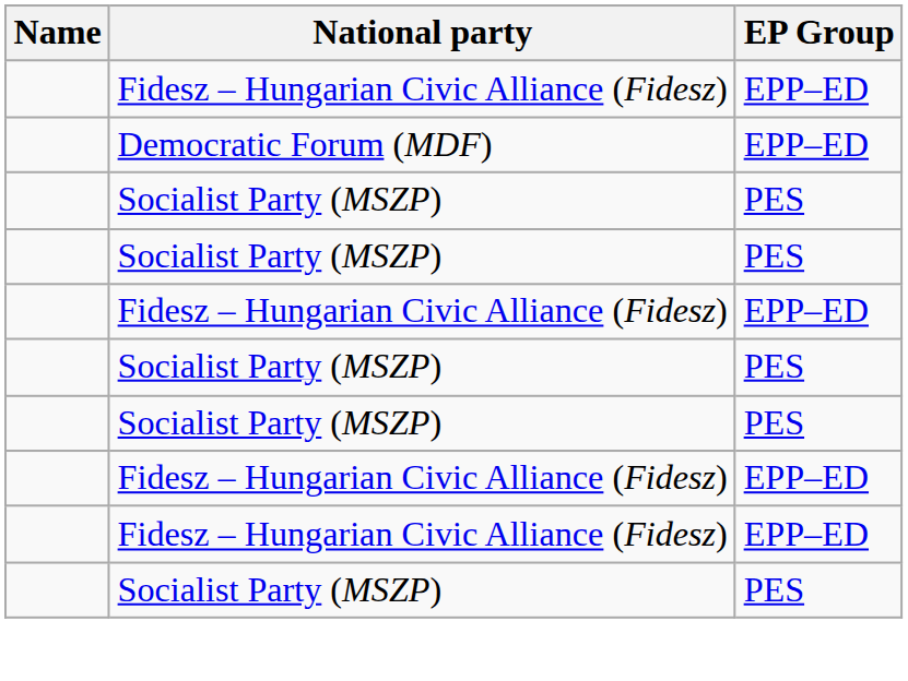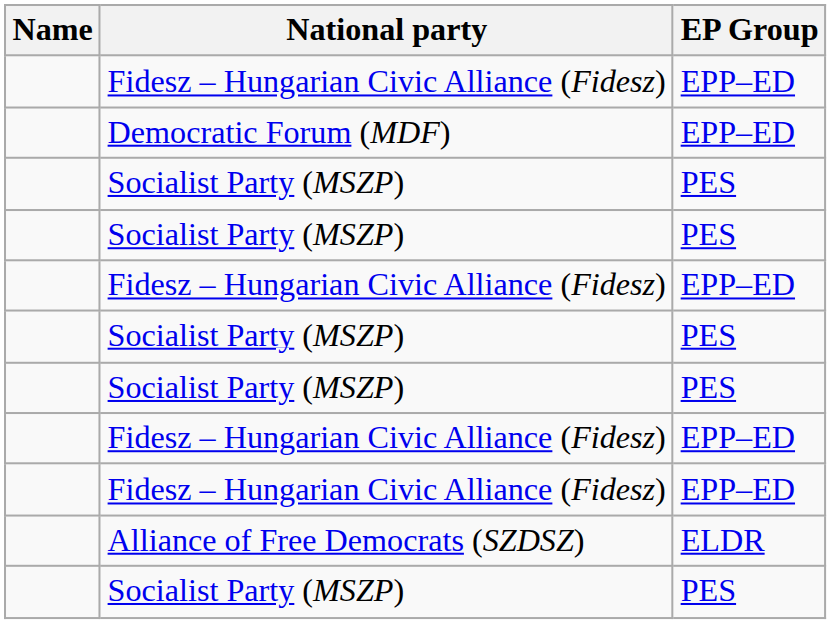 <table class="sortable wikitable">
 <tr>
 <th>Name</th>
 <th>National party</th>
 <th>EP Group</th>
 </tr>
 <tr>
 <td></td>
 <td> <a href='#'>Fidesz – Hungarian Civic Alliance</a> (<em>Fidesz</em>)</td>
 <td> <a href='#'>EPP–ED</a></td>
 </tr>
 <tr>
 <td></td>
 <td> <a href='#'>Democratic Forum</a> (<em>MDF</em>)</td>
 <td> <a href='#'>EPP–ED</a></td>
 </tr>
 <tr>
 <td></td>
 <td> <a href='#'>Socialist Party</a> (<em>MSZP</em>)</td>
 <td> <a href='#'>PES</a></td>
 </tr>
 <tr>
 <td></td>
 <td> <a href='#'>Socialist Party</a> (<em>MSZP</em>)</td>
 <td> <a href='#'>PES</a></td>
 </tr>
 <tr>
 <td></td>
 <td> <a href='#'>Fidesz – Hungarian Civic Alliance</a> (<em>Fidesz</em>)</td>
 <td> <a href='#'>EPP–ED</a></td>
 </tr>
 <tr>
 <td></td>
 <td> <a href='#'>Socialist Party</a> (<em>MSZP</em>)</td>
 <td> <a href='#'>PES</a></td>
 </tr>
 <tr>
 <td></td>
 <td> <a href='#'>Socialist Party</a> (<em>MSZP</em>)</td>
 <td> <a href='#'>PES</a></td>
 </tr>
 <tr>
 <td></td>
 <td> <a href='#'>Fidesz – Hungarian Civic Alliance</a> (<em>Fidesz</em>)</td>
 <td> <a href='#'>EPP–ED</a></td>
 </tr>
 <tr>
 <td></td>
 <td> <a href='#'>Fidesz – Hungarian Civic Alliance</a> (<em>Fidesz</em>)</td>
 <td> <a href='#'>EPP–ED</a></td>
 </tr>
 <tr>
 <td></td>
+<td> <a href='#'>Alliance of Free Democrats</a> (<em>SZDSZ</em>)</td>
+<td> <a href='#'>ELDR</a></td>
+</tr>
+<tr>
+<td></td>
 <td> <a href='#'>Socialist Party</a> (<em>MSZP</em>)</td>
 <td> <a href='#'>PES</a></td>
 </tr>
 </table>
